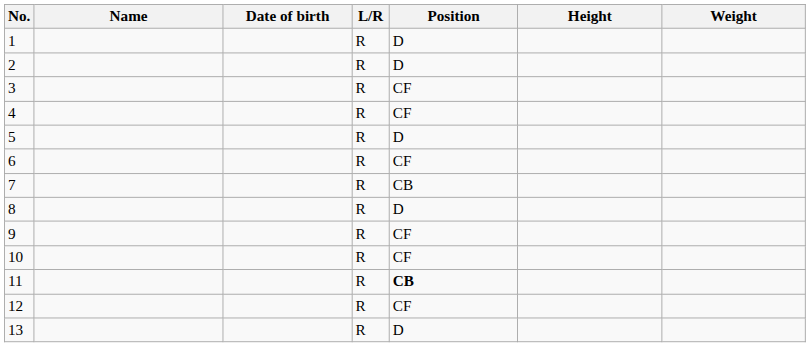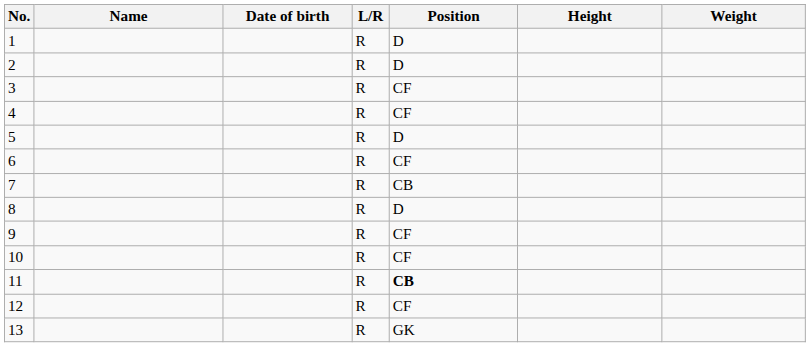 <table class=wikitable sortable style=font-size:100%; text-align:center;>
 <tr>
 <th>No.</th>
 <th style=width:12em>Name</th>
 <th style=width:8em>Date of birth</th>
 <th style=width:2em>L/R</th>
 <th style=width:8em>Position</th>
 <th style=width:9em>Height</th>
 <th style=width:9em>Weight</th>
 </tr>
 <tr>
 <td>1</td>
 <td align=left></td>
 <td></td>
 <td>R</td>
 <td>D</td>
 <td></td>
 <td></td>
 </tr>
 <tr>
 <td>2</td>
 <td align=left></td>
 <td></td>
 <td>R</td>
 <td>D</td>
 <td></td>
 <td></td>
 </tr>
 <tr>
 <td>3</td>
 <td align=left></td>
 <td></td>
 <td>R</td>
 <td>CF</td>
 <td></td>
 <td></td>
 </tr>
 <tr>
 <td>4</td>
 <td align=left></td>
 <td></td>
 <td>R</td>
 <td>CF</td>
 <td></td>
 <td></td>
 </tr>
 <tr>
 <td>5</td>
 <td align=left></td>
 <td></td>
 <td>R</td>
 <td>D</td>
 <td></td>
 <td></td>
 </tr>
 <tr>
 <td>6</td>
 <td align=left></td>
 <td></td>
 <td>R</td>
 <td>CF</td>
 <td></td>
 <td></td>
 </tr>
 <tr>
 <td>7</td>
 <td align=left></td>
 <td></td>
 <td>R</td>
 <td>CB</td>
 <td></td>
 <td></td>
 </tr>
 <tr>
 <td>8</td>
 <td align=left></td>
 <td></td>
 <td>R</td>
 <td>D</td>
 <td></td>
 <td></td>
 </tr>
 <tr>
 <td>9</td>
 <td align=left></td>
 <td></td>
 <td>R</td>
 <td>CF</td>
 <td></td>
 <td></td>
 </tr>
 <tr>
 <td>10</td>
 <td align=left></td>
 <td></td>
 <td>R</td>
 <td>CF</td>
 <td></td>
 <td></td>
 </tr>
 <tr>
 <td>11</td>
 <td align=left></td>
 <td></td>
 <td>R</td>
 <td><strong>CB</strong></td>
 <td></td>
 <td></td>
 </tr>
 <tr>
 <td>12</td>
 <td align=left></td>
 <td></td>
 <td>R</td>
 <td>CF</td>
 <td></td>
 <td></td>
 </tr>
 <tr>
 <td>13</td>
 <td align=left></td>
 <td></td>
 <td>R</td>
-<td>D</td>
+<td>GK</td>
 <td></td>
 <td></td>
 </tr>
 </table>
